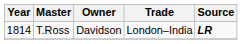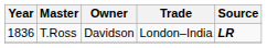 <table class=" wikitable">
 <tr>
 <th>Year</th>
 <th>Master</th>
 <th>Owner</th>
 <th>Trade</th>
 <th>Source</th>
 </tr>
 <tr>
-<td>1814</td>
+<td>1836</td>
 <td>T.Ross</td>
 <td>Davidson</td>
 <td>London–India</td>
 <td><strong><em>LR</em></strong></td>
 </tr>
 <tr>
 </tr>
 </table>
